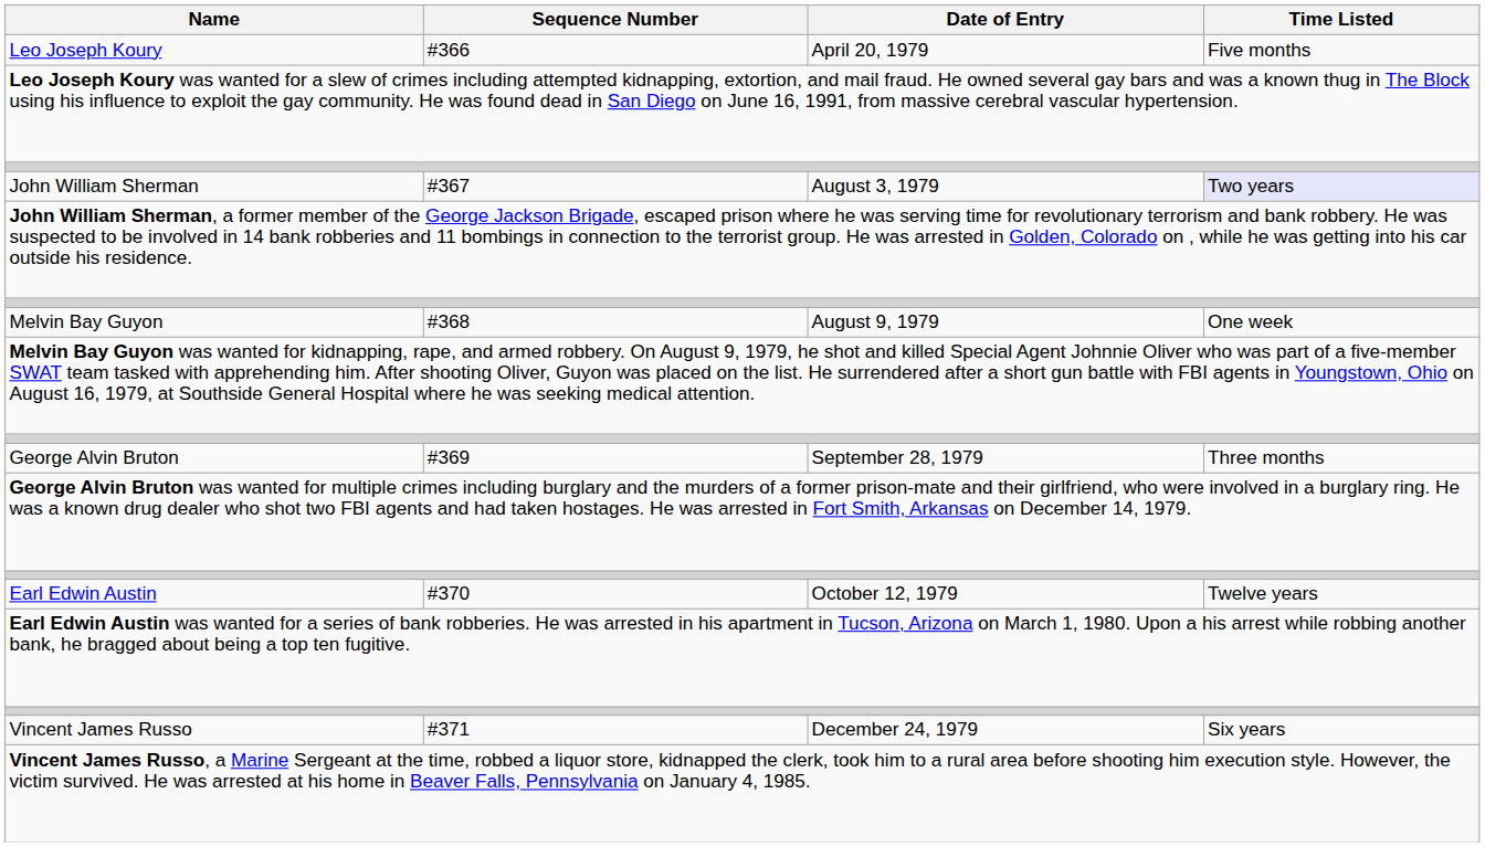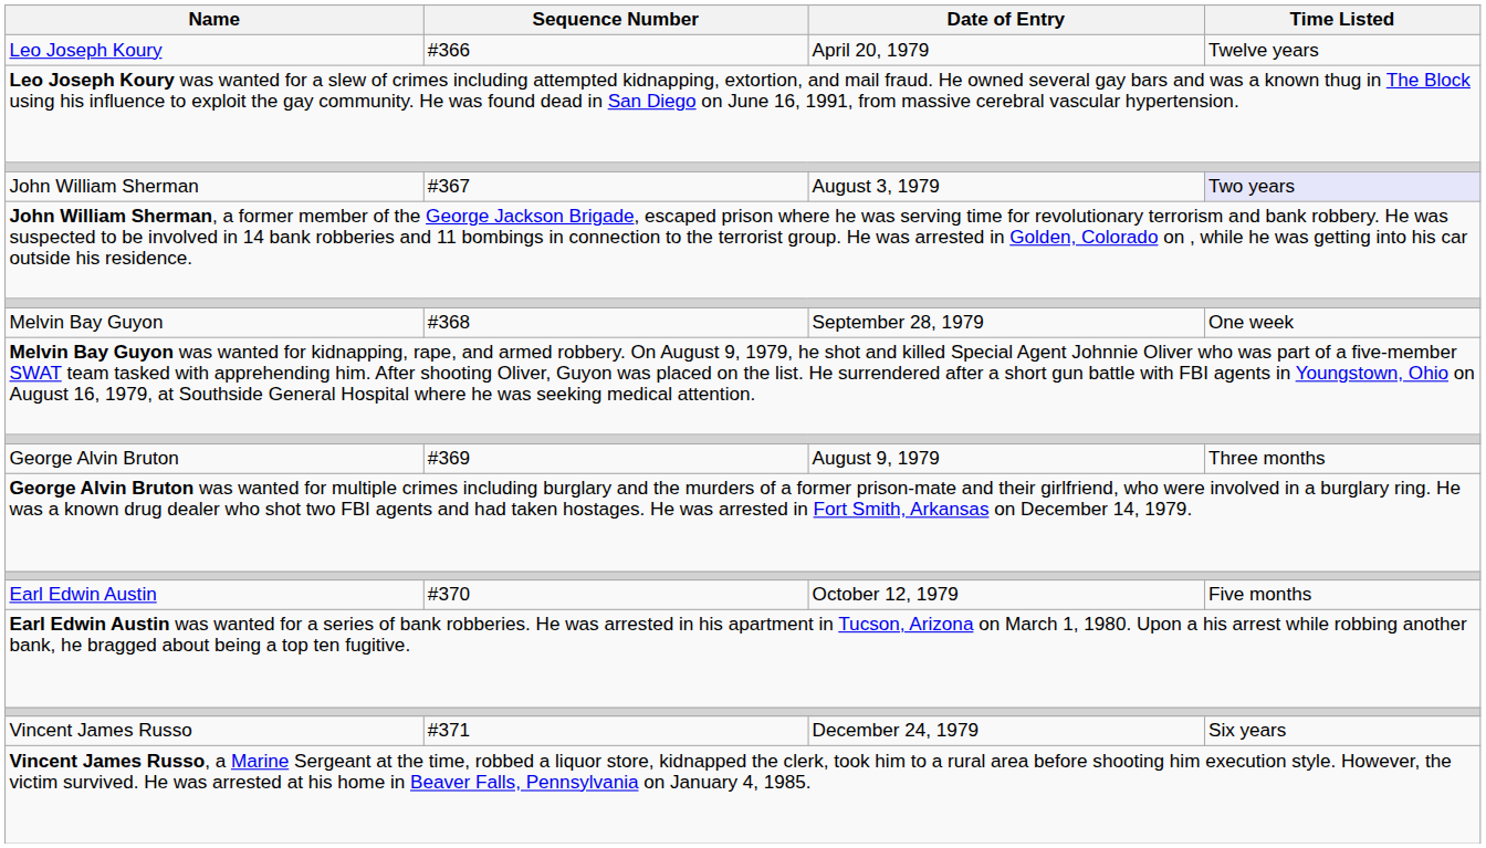 <table class="wikitable">
 <tr>
 <th>Name</th>
 <th>Sequence Number</th>
 <th>Date of Entry</th>
 <th>Time Listed</th>
 </tr>
 <tr>
 <td height="10"><a href='#'>Leo Joseph Koury</a></td>
 <td>#366</td>
 <td>April 20, 1979</td>
-<td>Five months</td>
+<td>Twelve years</td>
 </tr>
 <tr>
 <td colspan="4" valign="top" height="75"><strong>Leo Joseph Koury</strong> was wanted for a slew of crimes including attempted kidnapping, extortion, and mail fraud. He owned several gay bars and was a known thug in <a href='#'>The Block</a> using his influence to exploit the gay community. He was found dead in <a href='#'>San Diego</a> on June 16, 1991, from massive cerebral vascular hypertension.</td>
 </tr>
 <tr>
 <td colSpan="4" style="background-color:lightgrey;"></td>
 </tr>
 <tr>
 <td height="10">John William Sherman</td>
 <td>#367</td>
 <td>August 3, 1979</td>
 <td style="background: lavender;">Two years</td>
 </tr>
 <tr>
 <td colspan="4" valign="top" height="75"><strong>John William Sherman</strong>, a former member of the <a href='#'>George Jackson Brigade</a>, escaped prison where he was serving time for revolutionary terrorism and bank robbery. He was suspected to be involved in 14 bank robberies and 11 bombings in connection to the terrorist group. He was arrested in <a href='#'>Golden, Colorado</a> on , while he was getting into his car outside his residence.</td>
 </tr>
 <tr>
 <td colSpan="4" style="background-color:lightgrey;"></td>
 </tr>
 <tr>
 <td height="10">Melvin Bay Guyon</td>
 <td>#368</td>
-<td>August 9, 1979</td>
+<td>September 28, 1979</td>
 <td>One week</td>
 </tr>
 <tr>
 <td colspan="4" valign="top" height="75"><strong>Melvin Bay Guyon</strong> was wanted for kidnapping, rape, and armed robbery. On August 9, 1979, he shot and killed Special Agent Johnnie Oliver who was part of a five-member <a href='#'>SWAT</a> team tasked with apprehending him. After shooting Oliver, Guyon was placed on the list. He surrendered after a short gun battle with FBI agents in <a href='#'>Youngstown, Ohio</a> on August 16, 1979, at Southside General Hospital where he was seeking medical attention.</td>
 </tr>
 <tr>
 <td colSpan="4" style="background-color:lightgrey;"></td>
 </tr>
 <tr>
 <td height="10">George Alvin Bruton</td>
 <td>#369</td>
-<td>September 28, 1979</td>
+<td>August 9, 1979</td>
 <td>Three months</td>
 </tr>
 <tr>
 <td colspan="4" valign="top" height="75"><strong>George Alvin Bruton</strong> was wanted for multiple crimes including burglary and the murders of a former prison-mate and their girlfriend, who were involved in a burglary ring. He was a known drug dealer who shot two FBI agents and had taken hostages. He was arrested in <a href='#'>Fort Smith, Arkansas</a> on December 14, 1979.</td>
 </tr>
 <tr>
 <td colSpan="4" style="background-color:lightgrey;"></td>
 </tr>
 <tr>
 <td height="10"><a href='#'>Earl Edwin Austin</a></td>
 <td>#370</td>
 <td>October 12, 1979</td>
-<td>Twelve years</td>
+<td>Five months</td>
 </tr>
 <tr>
 <td colspan="4" valign="top" height="75"><strong>Earl Edwin Austin</strong> was wanted for a series of bank robberies. He was arrested in his apartment in <a href='#'>Tucson, Arizona</a> on March 1, 1980. Upon a his arrest while robbing another bank, he bragged about being a top ten fugitive.</td>
 </tr>
 <tr>
 <td colSpan="4" style="background-color:lightgrey;"></td>
 </tr>
 <tr>
 <td height="10">Vincent James Russo</td>
 <td>#371</td>
 <td>December 24, 1979</td>
 <td>Six years</td>
 </tr>
 <tr>
 <td colspan="4" valign="top" height="75"><strong>Vincent James Russo</strong>, a <a href='#'>Marine</a> Sergeant at the time, robbed a liquor store, kidnapped the clerk, took him to a rural area before shooting him execution style. However, the victim survived. He was arrested at his home in <a href='#'>Beaver Falls, Pennsylvania</a> on January 4, 1985.</td>
 </tr>
 </table>
